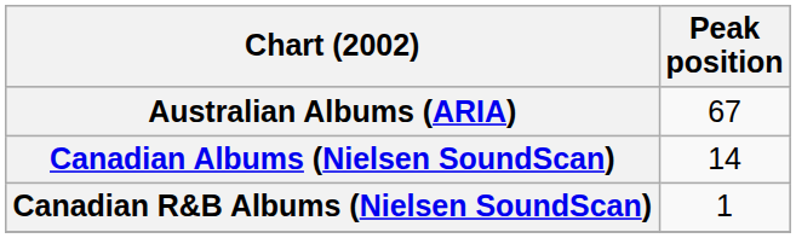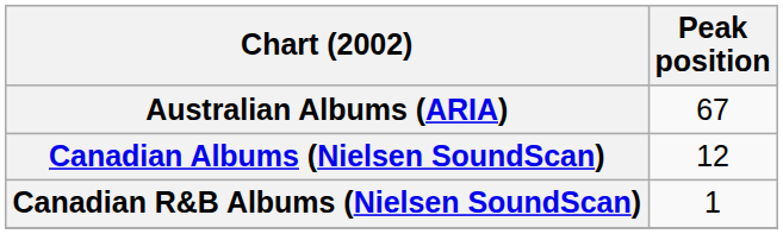 <table class="wikitable sortable plainrowheaders" style="text-align:center">
 <tr>
 <th scope="col">Chart (2002)</th>
 <th scope="col">Peak<br>position</th>
 </tr>
 <tr>
 <th scope="row">Australian Albums (<a href='#'>ARIA</a>)</th>
 <td>67</td>
 </tr>
 <tr>
 <th scope="row"><a href='#'>Canadian Albums</a> (<a href='#'>Nielsen SoundScan</a>)</th>
-<td>14</td>
+<td>12</td>
 </tr>
 <tr>
 <th scope="row">Canadian R&B Albums (<a href='#'>Nielsen SoundScan</a>)</th>
 <td style="text-align:center;">1</td>
 </tr>
 <tr>
 </tr>
 <tr>
 </tr>
 <tr>
 </tr>
 <tr>
 </tr>
 <tr>
 </tr>
 <tr>
 </tr>
 <tr>
 </tr>
 <tr>
 </tr>
 <tr>
 </tr>
 <tr>
 </tr>
 </table>
